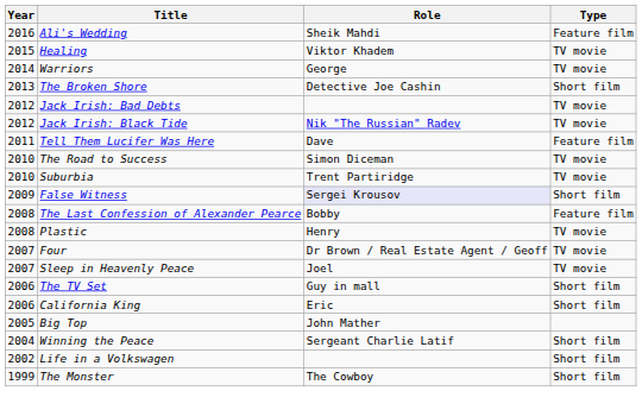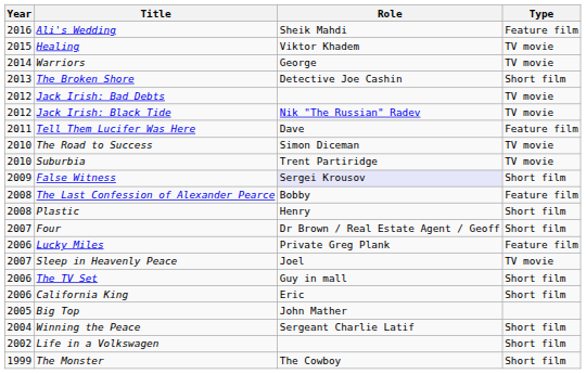 <table class="wikitable">
 <tr>
 <th>Year</th>
 <th>Title</th>
 <th>Role</th>
 <th>Type</th>
 </tr>
 <tr>
 <td>2016</td>
 <td><em><a href='#'>Ali's Wedding</a></em></td>
 <td>Sheik Mahdi</td>
 <td>Feature film</td>
 </tr>
 <tr>
 <td>2015</td>
 <td><em><a href='#'>Healing</a></em></td>
 <td>Viktor Khadem</td>
 <td>TV movie</td>
 </tr>
 <tr>
 <td>2014</td>
 <td><em>Warriors</em></td>
 <td>George</td>
 <td>TV movie</td>
 </tr>
 <tr>
 <td>2013</td>
 <td><em><a href='#'>The Broken Shore</a></em></td>
 <td>Detective Joe Cashin</td>
 <td>Short film</td>
 </tr>
 <tr>
 <td>2012</td>
 <td><em><a href='#'>Jack Irish: Bad Debts</a></em></td>
 <td></td>
 <td>TV movie</td>
 </tr>
 <tr>
 <td>2012</td>
 <td><em><a href='#'>Jack Irish: Black Tide</a></em></td>
 <td><a href='#'>Nik "The Russian" Radev</a></td>
 <td>TV movie</td>
 </tr>
 <tr>
 <td>2011</td>
 <td><em><a href='#'>Tell Them Lucifer Was Here</a></em></td>
 <td>Dave</td>
 <td>Feature film</td>
 </tr>
 <tr>
 <td>2010</td>
 <td><em>The Road to Success</em></td>
 <td>Simon Diceman</td>
 <td>TV movie</td>
 </tr>
 <tr>
 <td>2010</td>
 <td><em>Suburbia</em></td>
 <td>Trent Partiridge</td>
 <td>TV movie</td>
 </tr>
 <tr>
 <td>2009</td>
 <td><em><a href='#'>False Witness</a></em></td>
 <td style="background: lavender;">Sergei Krousov</td>
 <td>Short film</td>
 </tr>
 <tr>
 <td>2008</td>
 <td><em><a href='#'>The Last Confession of Alexander Pearce</a></em></td>
 <td>Bobby</td>
 <td>Feature film</td>
 </tr>
 <tr>
 <td>2008</td>
 <td><em>Plastic</em></td>
 <td>Henry</td>
-<td>TV movie</td>
+<td>Short film</td>
 </tr>
 <tr>
 <td>2007</td>
 <td><em>Four</em></td>
 <td>Dr Brown / Real Estate Agent / Geoff</td>
-<td>TV movie</td>
+<td>Short film</td>
+</tr>
+<tr>
+<td>2006</td>
+<td><em><a href='#'>Lucky Miles</a></em></td>
+<td>Private Greg Plank</td>
+<td>Feature film</td>
 </tr>
 <tr>
 <td>2007</td>
 <td><em>Sleep in Heavenly Peace</em></td>
 <td>Joel</td>
 <td>TV movie</td>
 </tr>
 <tr>
 <td>2006</td>
 <td><em><a href='#'>The TV Set</a></em></td>
 <td>Guy in mall</td>
 <td>Short film</td>
 </tr>
 <tr>
 <td>2006</td>
 <td><em>California King</em></td>
 <td>Eric</td>
 <td>Short film</td>
 </tr>
 <tr>
 <td>2005</td>
 <td><em>Big Top</em></td>
 <td>John Mather</td>
 <td></td>
 </tr>
 <tr>
 <td>2004</td>
 <td><em>Winning the Peace</em></td>
 <td>Sergeant Charlie Latif</td>
 <td>Short film</td>
 </tr>
 <tr>
 <td>2002</td>
 <td><em>Life in a Volkswagen</em></td>
 <td></td>
 <td>Short film</td>
 </tr>
 <tr>
 <td>1999</td>
 <td><em>The Monster</em></td>
 <td>The Cowboy</td>
 <td>Short film</td>
 </tr>
 </table>
